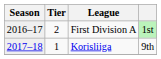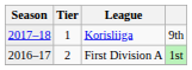 <table class="wikitable" style="font-size:85%; text-align:center;">
 <tr>
 <th>Season</th>
 <th>Tier</th>
 <th>League</th>
 <th></th>
 </tr>
 <tr>
+<td style="background:#efefef;"><a href='#'>2017–18</a></td>
+<td>1</td>
+<td align=left><a href='#'>Korisliiga</a></td>
+<td align=center>9th</td>
+</tr>
+<tr>
 <td style="background:#efefef;">2016–17</td>
 <td>2</td>
 <td align=left>First Division A</td>
 <td bgcolor=#BBF3BB align=center>1st</td>
 </tr>
 <tr>
-<td style="background:#efefef;"><a href='#'>2017–18</a></td>
-<td>1</td>
-<td align=left><a href='#'>Korisliiga</a></td>
-<td align=center>9th</td>
-</tr>
-<tr>
 </tr>
 </table>
